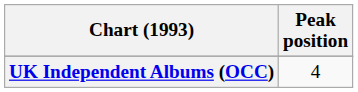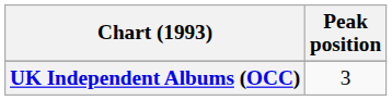 <table class="wikitable sortable plainrowheaders" style="text-align:center;" border="1">
 <tr>
 <th scope="col">Chart (1993)</th>
 <th scope="col">Peak<br>position</th>
 </tr>
 <tr>
 </tr>
 <tr>
 <th scope="row"><a href='#'>UK Independent Albums</a> (<a href='#'>OCC</a>)</th>
-<td>4</td>
+<td>3</td>
 </tr>
 </table>
